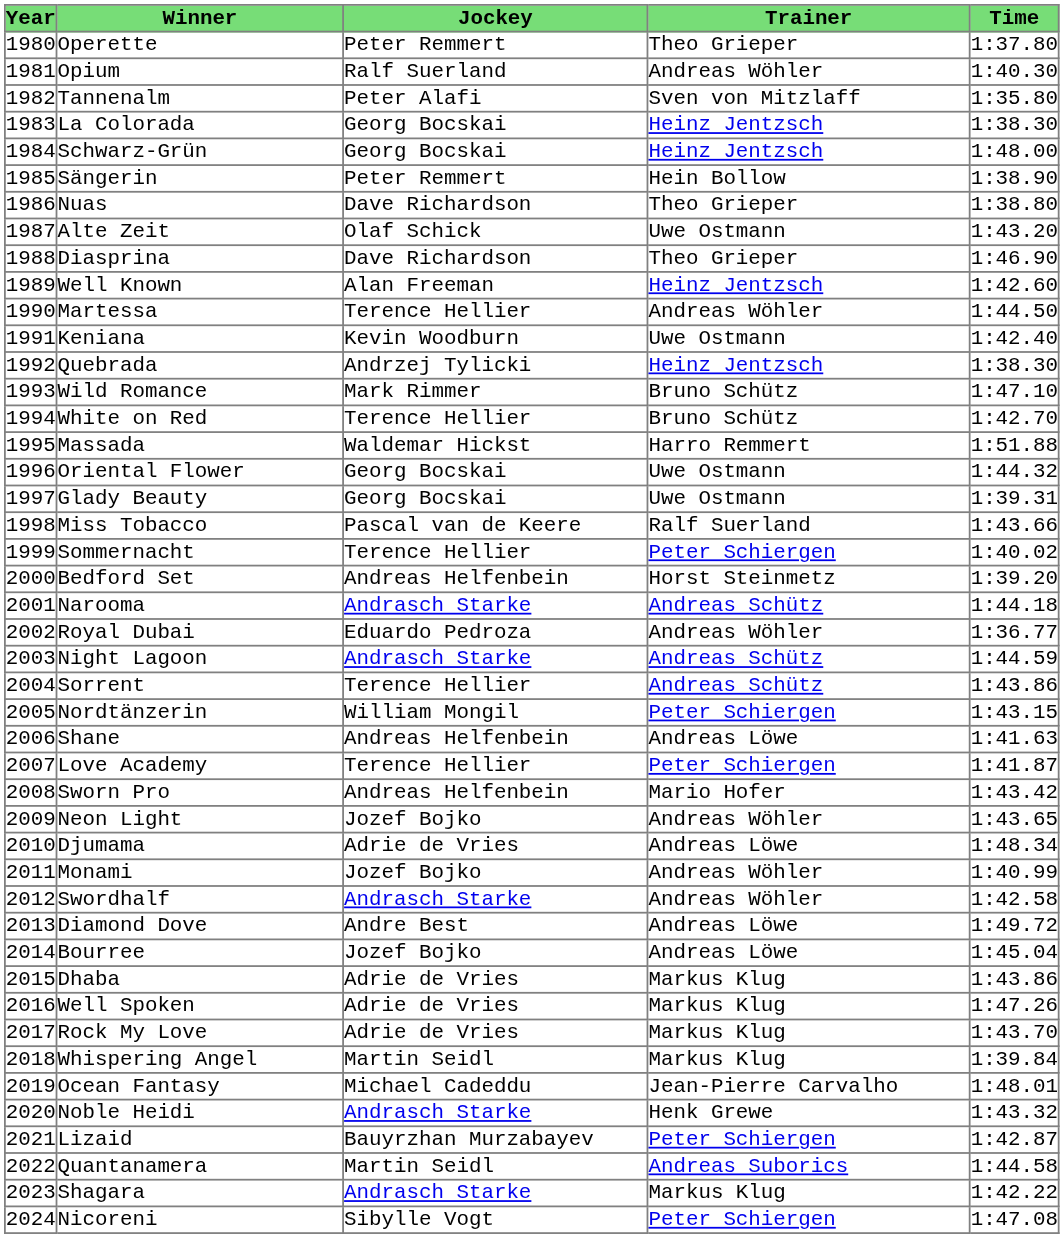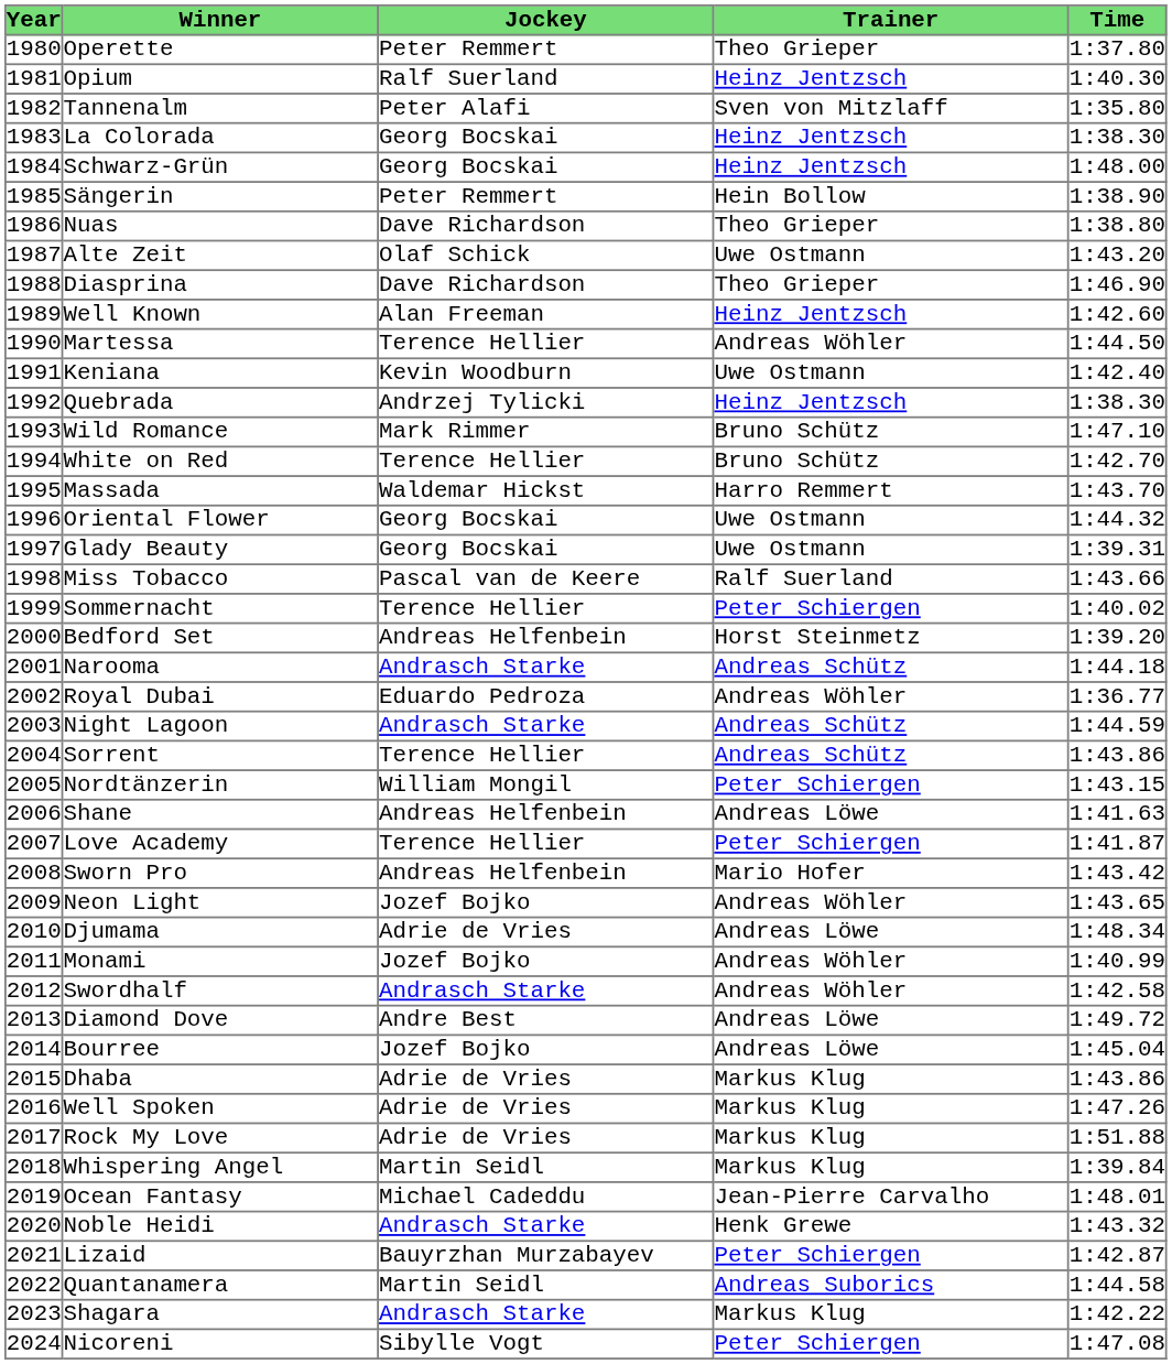 <table class = "sortable" | border="1" cellpadding="0" style="border-collapse: collapse; font-size:90%">
 <tr bgcolor="#77dd77" align="center">
 <th>Year</th>
 <th>Winner</th>
 <th>Jockey</th>
 <th>Trainer</th>
 <th>Time</th>
 </tr>
 <tr>
 <td>1980</td>
 <td width=160px>Operette</td>
 <td width=170px>Peter Remmert</td>
 <td>Theo Grieper</td>
 <td>1:37.80</td>
 </tr>
 <tr>
 <td>1981</td>
 <td>Opium</td>
 <td>Ralf Suerland</td>
-<td>Andreas Wöhler</td>
+<td><a href='#'>Heinz Jentzsch</a></td>
 <td>1:40.30</td>
 </tr>
 <tr>
 <td>1982</td>
 <td>Tannenalm</td>
 <td>Peter Alafi</td>
 <td>Sven von Mitzlaff</td>
 <td>1:35.80</td>
 </tr>
 <tr>
 <td>1983</td>
 <td>La Colorada</td>
 <td>Georg Bocskai</td>
 <td><a href='#'>Heinz Jentzsch</a></td>
 <td>1:38.30</td>
 </tr>
 <tr>
 <td>1984</td>
 <td>Schwarz-Grün</td>
 <td>Georg Bocskai</td>
 <td><a href='#'>Heinz Jentzsch</a></td>
 <td>1:48.00</td>
 </tr>
 <tr>
 <td>1985</td>
 <td>Sängerin</td>
 <td>Peter Remmert</td>
 <td>Hein Bollow</td>
 <td>1:38.90</td>
 </tr>
 <tr>
 <td>1986</td>
 <td>Nuas</td>
 <td>Dave Richardson</td>
 <td>Theo Grieper</td>
 <td>1:38.80</td>
 </tr>
 <tr>
 <td>1987</td>
 <td>Alte Zeit</td>
 <td>Olaf Schick</td>
 <td>Uwe Ostmann</td>
 <td>1:43.20</td>
 </tr>
 <tr>
 <td>1988</td>
 <td>Diasprina</td>
 <td>Dave Richardson</td>
 <td>Theo Grieper</td>
 <td>1:46.90</td>
 </tr>
 <tr>
 <td>1989</td>
 <td>Well Known</td>
 <td>Alan Freeman</td>
 <td width=180px><a href='#'>Heinz Jentzsch</a></td>
 <td>1:42.60</td>
 </tr>
 <tr>
 <td>1990</td>
 <td>Martessa</td>
 <td>Terence Hellier</td>
 <td>Andreas Wöhler</td>
 <td>1:44.50</td>
 </tr>
 <tr>
 <td>1991</td>
 <td>Keniana</td>
 <td>Kevin Woodburn</td>
 <td>Uwe Ostmann</td>
 <td>1:42.40</td>
 </tr>
 <tr>
 <td>1992</td>
 <td>Quebrada</td>
 <td>Andrzej Tylicki</td>
 <td><a href='#'>Heinz Jentzsch</a></td>
 <td>1:38.30</td>
 </tr>
 <tr>
 <td>1993</td>
 <td>Wild Romance</td>
 <td>Mark Rimmer</td>
 <td>Bruno Schütz</td>
 <td>1:47.10</td>
 </tr>
 <tr>
 <td>1994</td>
 <td>White on Red</td>
 <td>Terence Hellier</td>
 <td>Bruno Schütz</td>
 <td>1:42.70</td>
 </tr>
 <tr>
 <td>1995</td>
 <td>Massada</td>
 <td>Waldemar Hickst</td>
 <td>Harro Remmert</td>
-<td>1:51.88</td>
+<td>1:43.70</td>
 </tr>
 <tr>
 <td>1996</td>
 <td>Oriental Flower</td>
 <td>Georg Bocskai</td>
 <td>Uwe Ostmann</td>
 <td>1:44.32</td>
 </tr>
 <tr>
 <td>1997</td>
 <td>Glady Beauty</td>
 <td>Georg Bocskai</td>
 <td>Uwe Ostmann</td>
 <td>1:39.31</td>
 </tr>
 <tr>
 <td>1998</td>
 <td>Miss Tobacco</td>
 <td>Pascal van de Keere</td>
 <td>Ralf Suerland</td>
 <td>1:43.66</td>
 </tr>
 <tr>
 <td>1999</td>
 <td>Sommernacht</td>
 <td>Terence Hellier</td>
 <td><a href='#'>Peter Schiergen</a></td>
 <td>1:40.02</td>
 </tr>
 <tr>
 <td>2000</td>
 <td>Bedford Set</td>
 <td>Andreas Helfenbein</td>
 <td>Horst Steinmetz</td>
 <td>1:39.20</td>
 </tr>
 <tr>
 <td>2001</td>
 <td>Narooma</td>
 <td><a href='#'>Andrasch Starke</a></td>
 <td><a href='#'>Andreas Schütz</a></td>
 <td>1:44.18</td>
 </tr>
 <tr>
 <td>2002</td>
 <td>Royal Dubai</td>
 <td>Eduardo Pedroza</td>
 <td>Andreas Wöhler</td>
 <td>1:36.77</td>
 </tr>
 <tr>
 <td>2003</td>
 <td>Night Lagoon</td>
 <td><a href='#'>Andrasch Starke</a></td>
 <td><a href='#'>Andreas Schütz</a></td>
 <td>1:44.59</td>
 </tr>
 <tr>
 <td>2004</td>
 <td>Sorrent</td>
 <td>Terence Hellier</td>
 <td><a href='#'>Andreas Schütz</a></td>
 <td>1:43.86</td>
 </tr>
 <tr>
 <td>2005</td>
 <td>Nordtänzerin</td>
 <td>William Mongil</td>
 <td><a href='#'>Peter Schiergen</a></td>
 <td>1:43.15</td>
 </tr>
 <tr>
 <td>2006</td>
 <td>Shane</td>
 <td>Andreas Helfenbein</td>
 <td>Andreas Löwe</td>
 <td>1:41.63</td>
 </tr>
 <tr>
 <td>2007</td>
 <td>Love Academy</td>
 <td>Terence Hellier</td>
 <td><a href='#'>Peter Schiergen</a></td>
 <td>1:41.87</td>
 </tr>
 <tr>
 <td>2008</td>
 <td>Sworn Pro</td>
 <td>Andreas Helfenbein</td>
 <td>Mario Hofer</td>
 <td>1:43.42</td>
 </tr>
 <tr>
 <td>2009</td>
 <td>Neon Light</td>
 <td>Jozef Bojko</td>
 <td>Andreas Wöhler</td>
 <td>1:43.65</td>
 </tr>
 <tr>
 <td>2010</td>
 <td>Djumama</td>
 <td>Adrie de Vries</td>
 <td>Andreas Löwe</td>
 <td>1:48.34</td>
 </tr>
 <tr>
 <td>2011</td>
 <td>Monami</td>
 <td>Jozef Bojko</td>
 <td>Andreas Wöhler</td>
 <td>1:40.99</td>
 </tr>
 <tr>
 <td>2012</td>
 <td>Swordhalf</td>
 <td><a href='#'>Andrasch Starke</a></td>
 <td>Andreas Wöhler</td>
 <td>1:42.58</td>
 </tr>
 <tr>
 <td>2013</td>
 <td>Diamond Dove</td>
 <td>Andre Best</td>
 <td>Andreas Löwe</td>
 <td>1:49.72</td>
 </tr>
 <tr>
 <td>2014</td>
 <td>Bourree</td>
 <td>Jozef Bojko</td>
 <td>Andreas Löwe</td>
 <td>1:45.04</td>
 </tr>
 <tr>
 <td>2015</td>
 <td>Dhaba</td>
 <td>Adrie de Vries</td>
 <td>Markus Klug</td>
 <td>1:43.86</td>
 </tr>
 <tr>
 <td>2016</td>
 <td>Well Spoken</td>
 <td>Adrie de Vries</td>
 <td>Markus Klug</td>
 <td>1:47.26</td>
 </tr>
 <tr>
 <td>2017</td>
 <td>Rock My Love</td>
 <td>Adrie de Vries</td>
 <td>Markus Klug</td>
-<td>1:43.70</td>
+<td>1:51.88</td>
 </tr>
 <tr>
 <td>2018</td>
 <td>Whispering Angel</td>
 <td>Martin Seidl</td>
 <td>Markus Klug</td>
 <td>1:39.84</td>
 </tr>
 <tr>
 <td>2019</td>
 <td>Ocean Fantasy</td>
 <td>Michael Cadeddu</td>
 <td>Jean-Pierre Carvalho</td>
 <td>1:48.01</td>
 </tr>
 <tr>
 <td>2020</td>
 <td>Noble Heidi</td>
 <td><a href='#'>Andrasch Starke</a></td>
 <td>Henk Grewe</td>
 <td>1:43.32</td>
 </tr>
 <tr>
 <td>2021</td>
 <td>Lizaid</td>
 <td>Bauyrzhan Murzabayev</td>
 <td><a href='#'>Peter Schiergen</a></td>
 <td>1:42.87</td>
 </tr>
 <tr>
 <td>2022</td>
 <td>Quantanamera</td>
 <td>Martin Seidl</td>
 <td><a href='#'>Andreas Suborics</a></td>
 <td>1:44.58</td>
 </tr>
 <tr>
 <td>2023</td>
 <td>Shagara</td>
 <td><a href='#'>Andrasch Starke</a></td>
 <td>Markus Klug</td>
 <td>1:42.22</td>
 </tr>
 <tr>
 <td>2024</td>
 <td>Nicoreni</td>
 <td>Sibylle Vogt</td>
 <td><a href='#'>Peter Schiergen</a></td>
 <td>1:47.08</td>
 </tr>
 </table>
